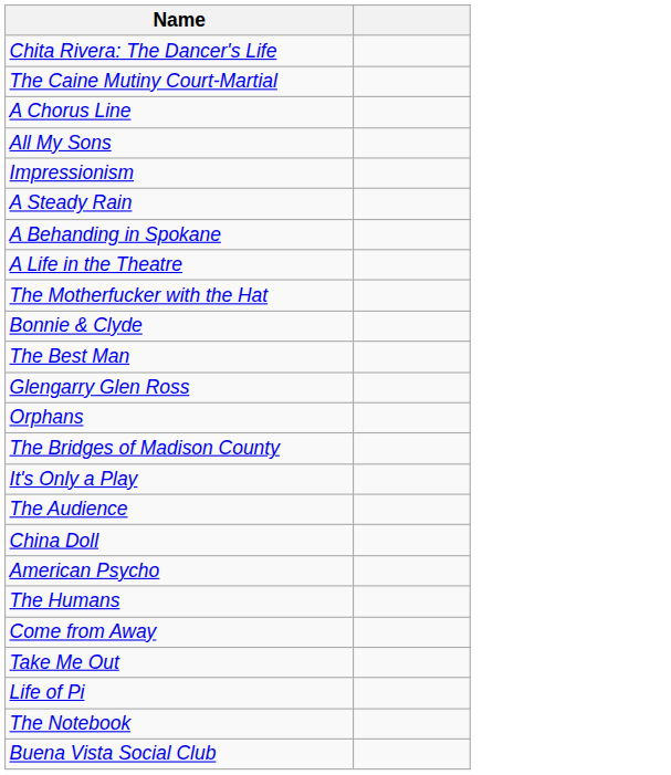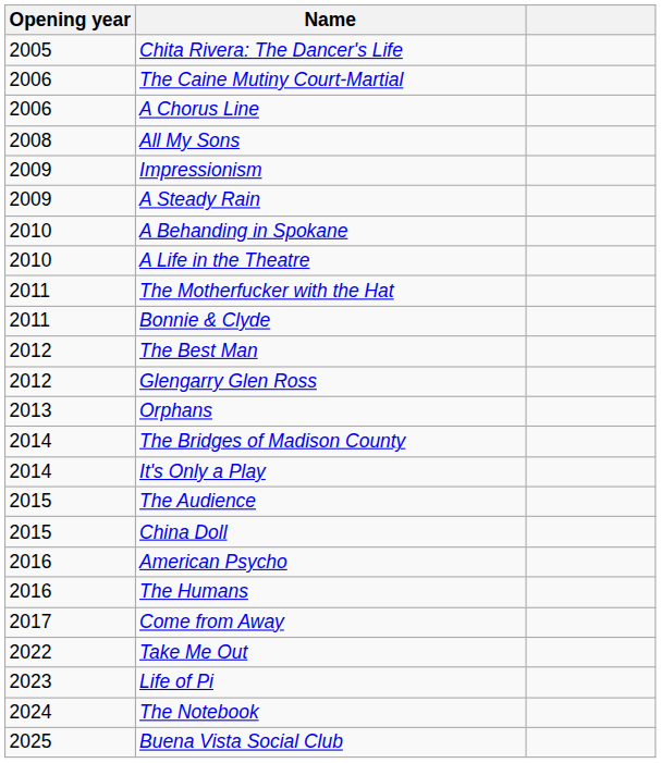 <table class="wikitable sortable collapsible">
 <tr>
+<th width=20% scope="col">Opening year</th>
 <th width=60% scope="col">Name</th>
 <th width=20% scope="col" class="unsortable"></th>
 </tr>
 <tr>
+<td>2005</td>
 <td><em><a href='#'>Chita Rivera: The Dancer's Life</a></em></td>
 <td></td>
 </tr>
 <tr>
+<td>2006</td>
 <td><em><a href='#'>The Caine Mutiny Court-Martial</a></em></td>
 <td></td>
 </tr>
 <tr>
+<td>2006</td>
 <td><em><a href='#'>A Chorus Line</a></em></td>
 <td></td>
 </tr>
 <tr>
+<td>2008</td>
 <td><em><a href='#'>All My Sons</a></em></td>
 <td></td>
 </tr>
 <tr>
+<td>2009</td>
 <td><em><a href='#'>Impressionism</a></em></td>
 <td></td>
 </tr>
 <tr>
+<td>2009</td>
 <td><em><a href='#'>A Steady Rain</a></em></td>
 <td></td>
 </tr>
 <tr>
+<td>2010</td>
 <td><em><a href='#'>A Behanding in Spokane</a></em></td>
 <td></td>
 </tr>
 <tr>
+<td>2010</td>
 <td><em><a href='#'>A Life in the Theatre</a></em></td>
 <td></td>
 </tr>
 <tr>
+<td>2011</td>
 <td><em><a href='#'>The Motherfucker with the Hat</a></em></td>
 <td></td>
 </tr>
 <tr>
+<td>2011</td>
 <td><em><a href='#'>Bonnie & Clyde</a></em></td>
 <td></td>
 </tr>
 <tr>
+<td>2012</td>
 <td><em><a href='#'>The Best Man</a></em></td>
 <td></td>
 </tr>
 <tr>
+<td>2012</td>
 <td><em><a href='#'>Glengarry Glen Ross</a></em></td>
 <td></td>
 </tr>
 <tr>
+<td>2013</td>
 <td><em><a href='#'>Orphans</a></em></td>
 <td></td>
 </tr>
 <tr>
+<td>2014</td>
 <td><em><a href='#'>The Bridges of Madison County</a></em></td>
 <td></td>
 </tr>
 <tr>
+<td>2014</td>
 <td><em><a href='#'>It's Only a Play</a></em></td>
 <td></td>
 </tr>
 <tr>
+<td>2015</td>
 <td><em><a href='#'>The Audience</a></em></td>
 <td></td>
 </tr>
 <tr>
+<td>2015</td>
 <td><em><a href='#'>China Doll</a></em></td>
 <td></td>
 </tr>
 <tr>
+<td>2016</td>
 <td><em><a href='#'>American Psycho</a></em></td>
 <td></td>
 </tr>
 <tr>
+<td>2016</td>
 <td><em><a href='#'>The Humans</a></em></td>
 <td></td>
 </tr>
 <tr>
+<td>2017</td>
 <td><em><a href='#'>Come from Away</a></em></td>
 <td></td>
 </tr>
 <tr>
+<td>2022</td>
 <td><em><a href='#'>Take Me Out</a></em></td>
 <td></td>
 </tr>
 <tr>
+<td>2023</td>
 <td><em><a href='#'>Life of Pi</a></em></td>
 <td></td>
 </tr>
 <tr>
+<td>2024</td>
 <td><em><a href='#'>The Notebook</a></em></td>
 <td></td>
 </tr>
 <tr>
+<td>2025</td>
 <td><em><a href='#'>Buena Vista Social Club</a></em></td>
 <td></td>
 </tr>
 </table>
